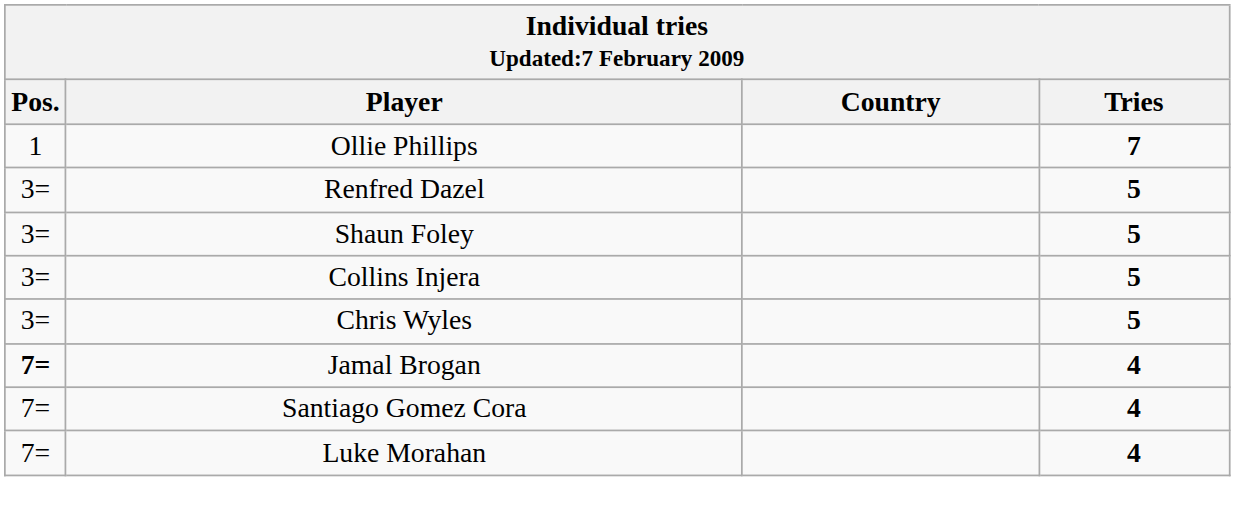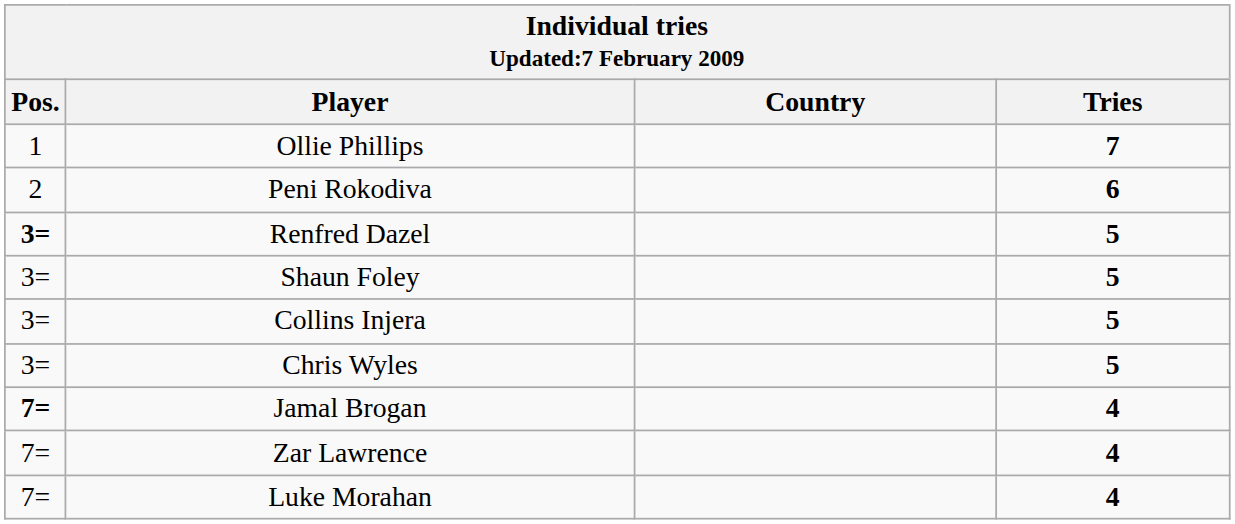 <table class="wikitable" style="text-align:center">
 <tr bgcolor="#efefef">
 <th colspan=4 style="border-right:0px;";>Individual tries<br><small>Updated:7 February 2009</small></th>
 </tr>
 <tr bgcolor="#efefef">
 <th width=5%>Pos.</th>
 <th>Player</th>
 <th>Country</th>
 <th>Tries</th>
 </tr>
 <tr>
 <td>1</td>
 <td>Ollie Phillips</td>
 <td></td>
 <td><strong>7</strong></td>
 </tr>
 <tr>
-<td>3=</td>
+<td>2</td>
+<td>Peni Rokodiva</td>
+<td></td>
+<td><strong>6</strong></td>
+</tr>
+<tr>
+<td><strong>3=</strong></td>
 <td>Renfred Dazel</td>
 <td></td>
 <td><strong>5</strong></td>
 </tr>
 <tr>
 <td>3=</td>
 <td>Shaun Foley</td>
 <td></td>
 <td><strong>5</strong></td>
 </tr>
 <tr>
 <td>3=</td>
 <td>Collins Injera</td>
 <td></td>
 <td><strong>5</strong></td>
 </tr>
 <tr>
 <td>3=</td>
 <td>Chris Wyles</td>
 <td></td>
 <td><strong>5</strong></td>
 </tr>
 <tr>
 <td><strong>7=</strong></td>
 <td>Jamal Brogan</td>
 <td></td>
 <td><strong>4</strong></td>
 </tr>
 <tr>
 <td>7=</td>
-<td>Santiago Gomez Cora</td>
+<td>Zar Lawrence</td>
 <td></td>
 <td><strong>4</strong></td>
 </tr>
 <tr>
 <td>7=</td>
 <td>Luke Morahan</td>
 <td></td>
 <td><strong>4</strong></td>
 </tr>
 </table>
